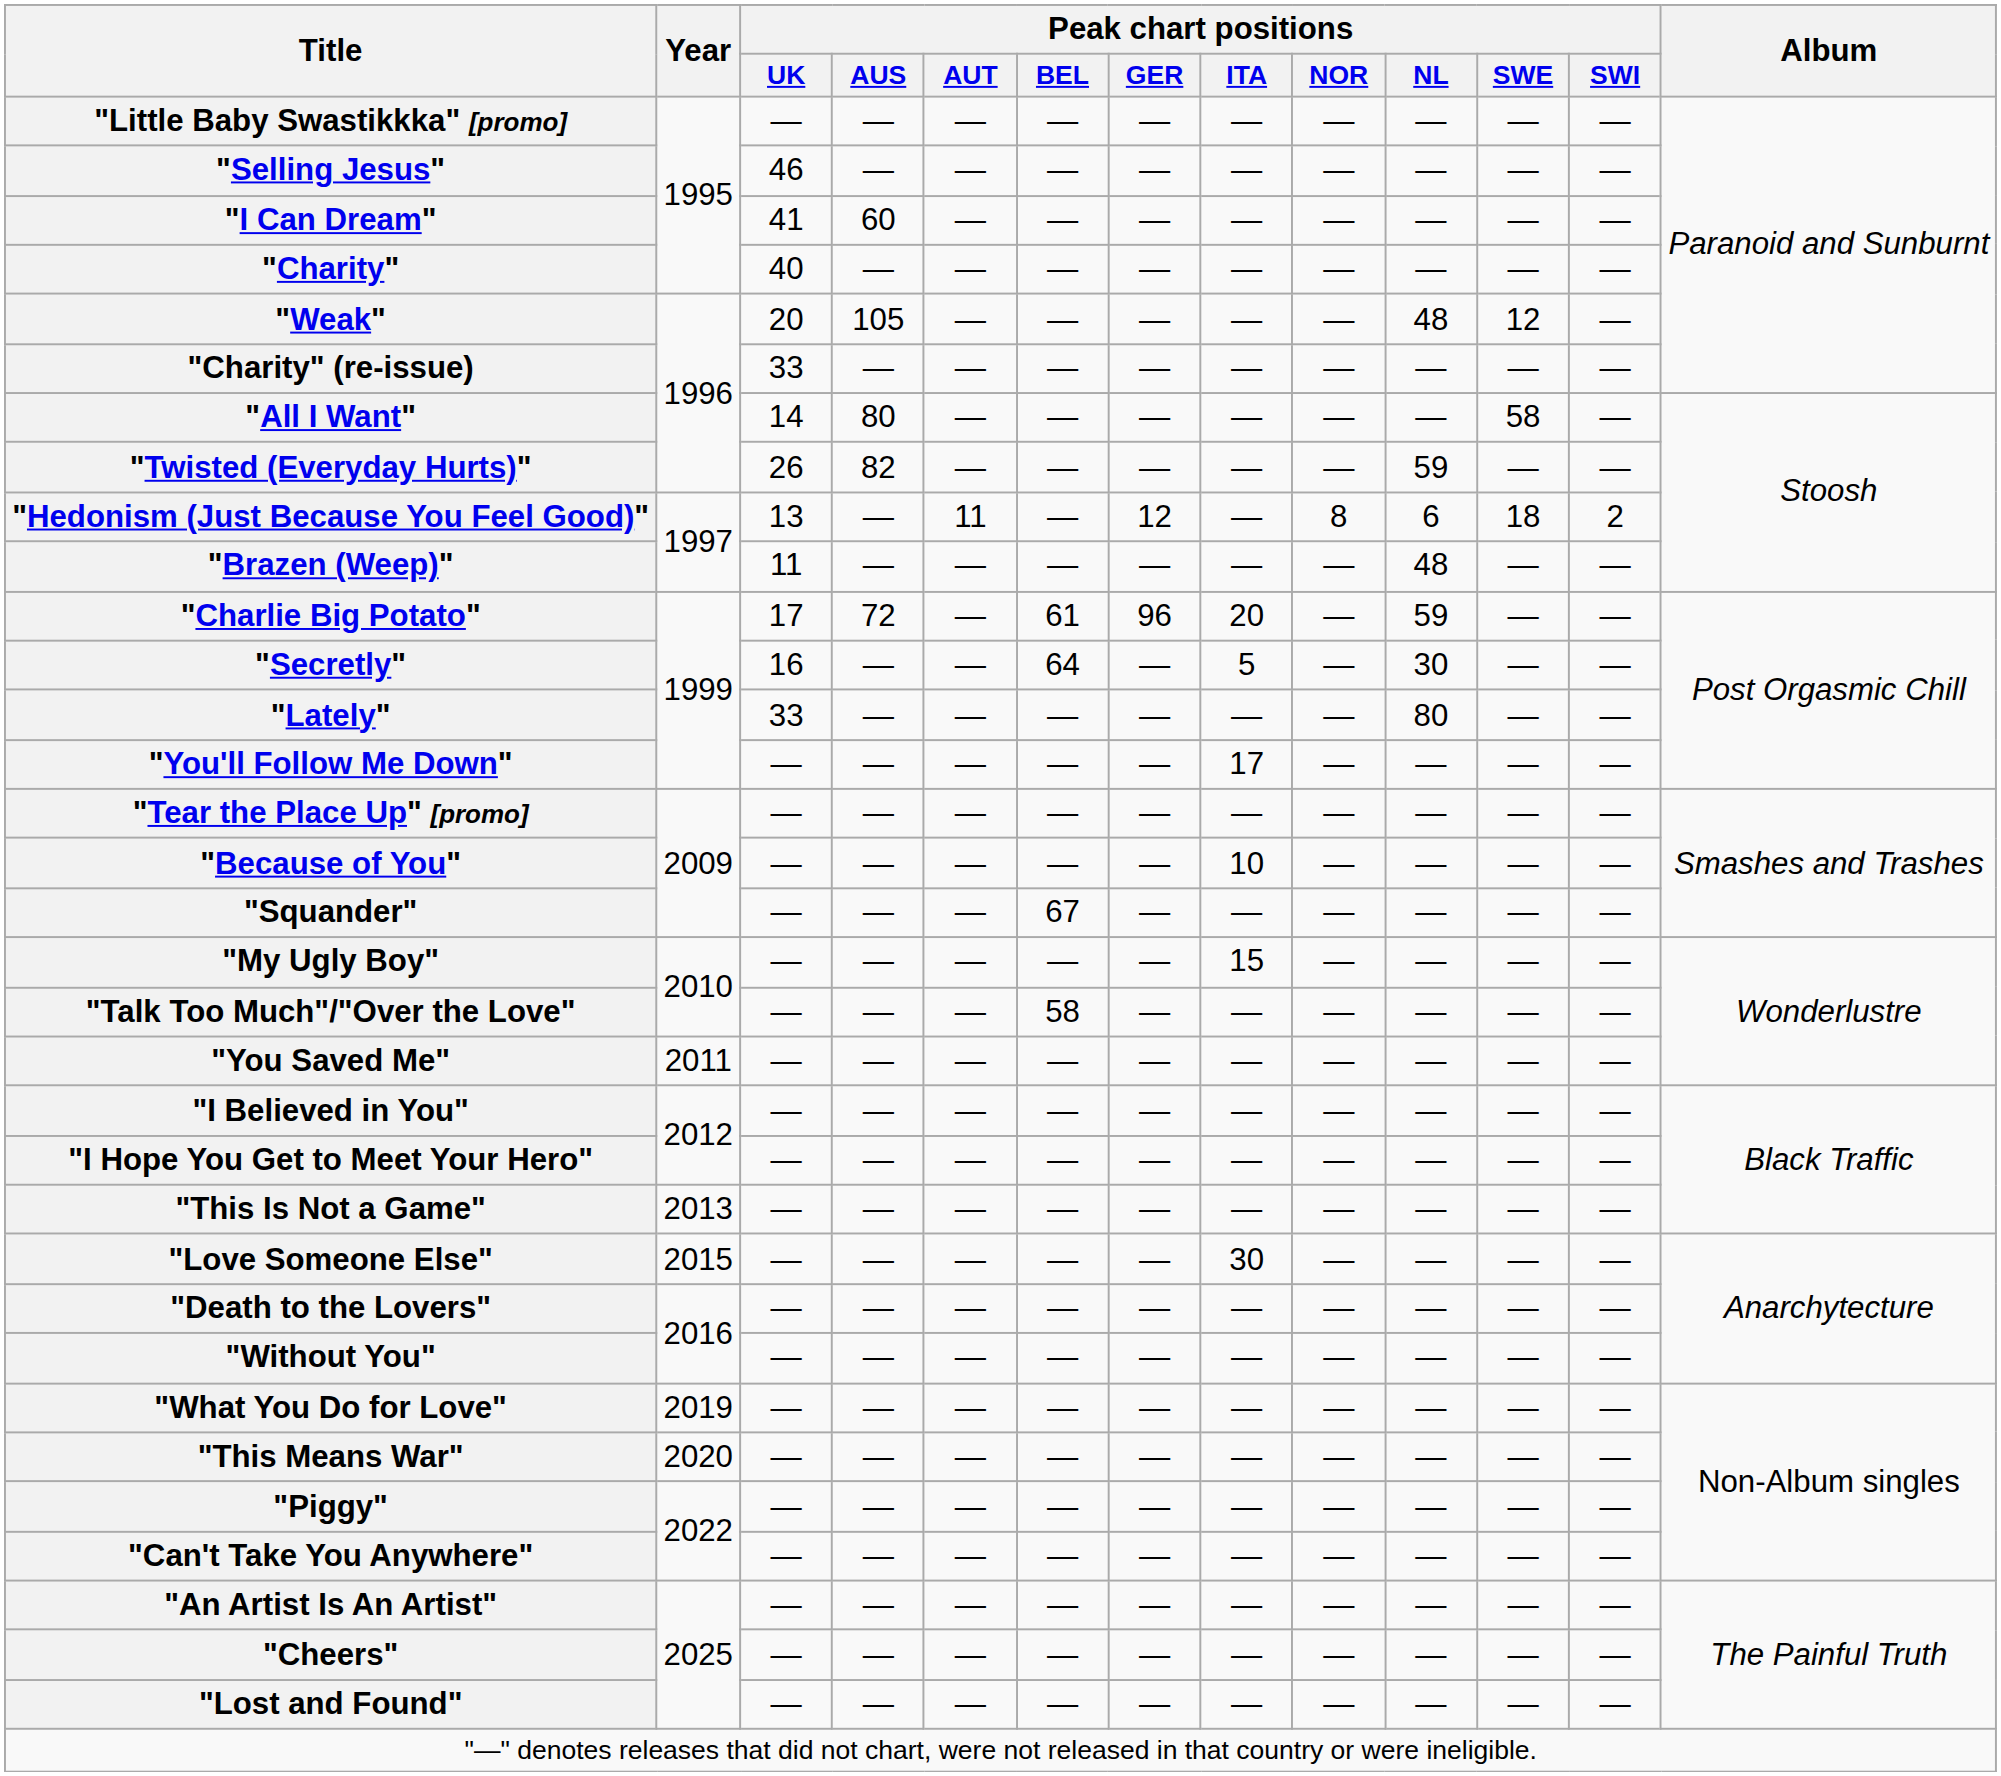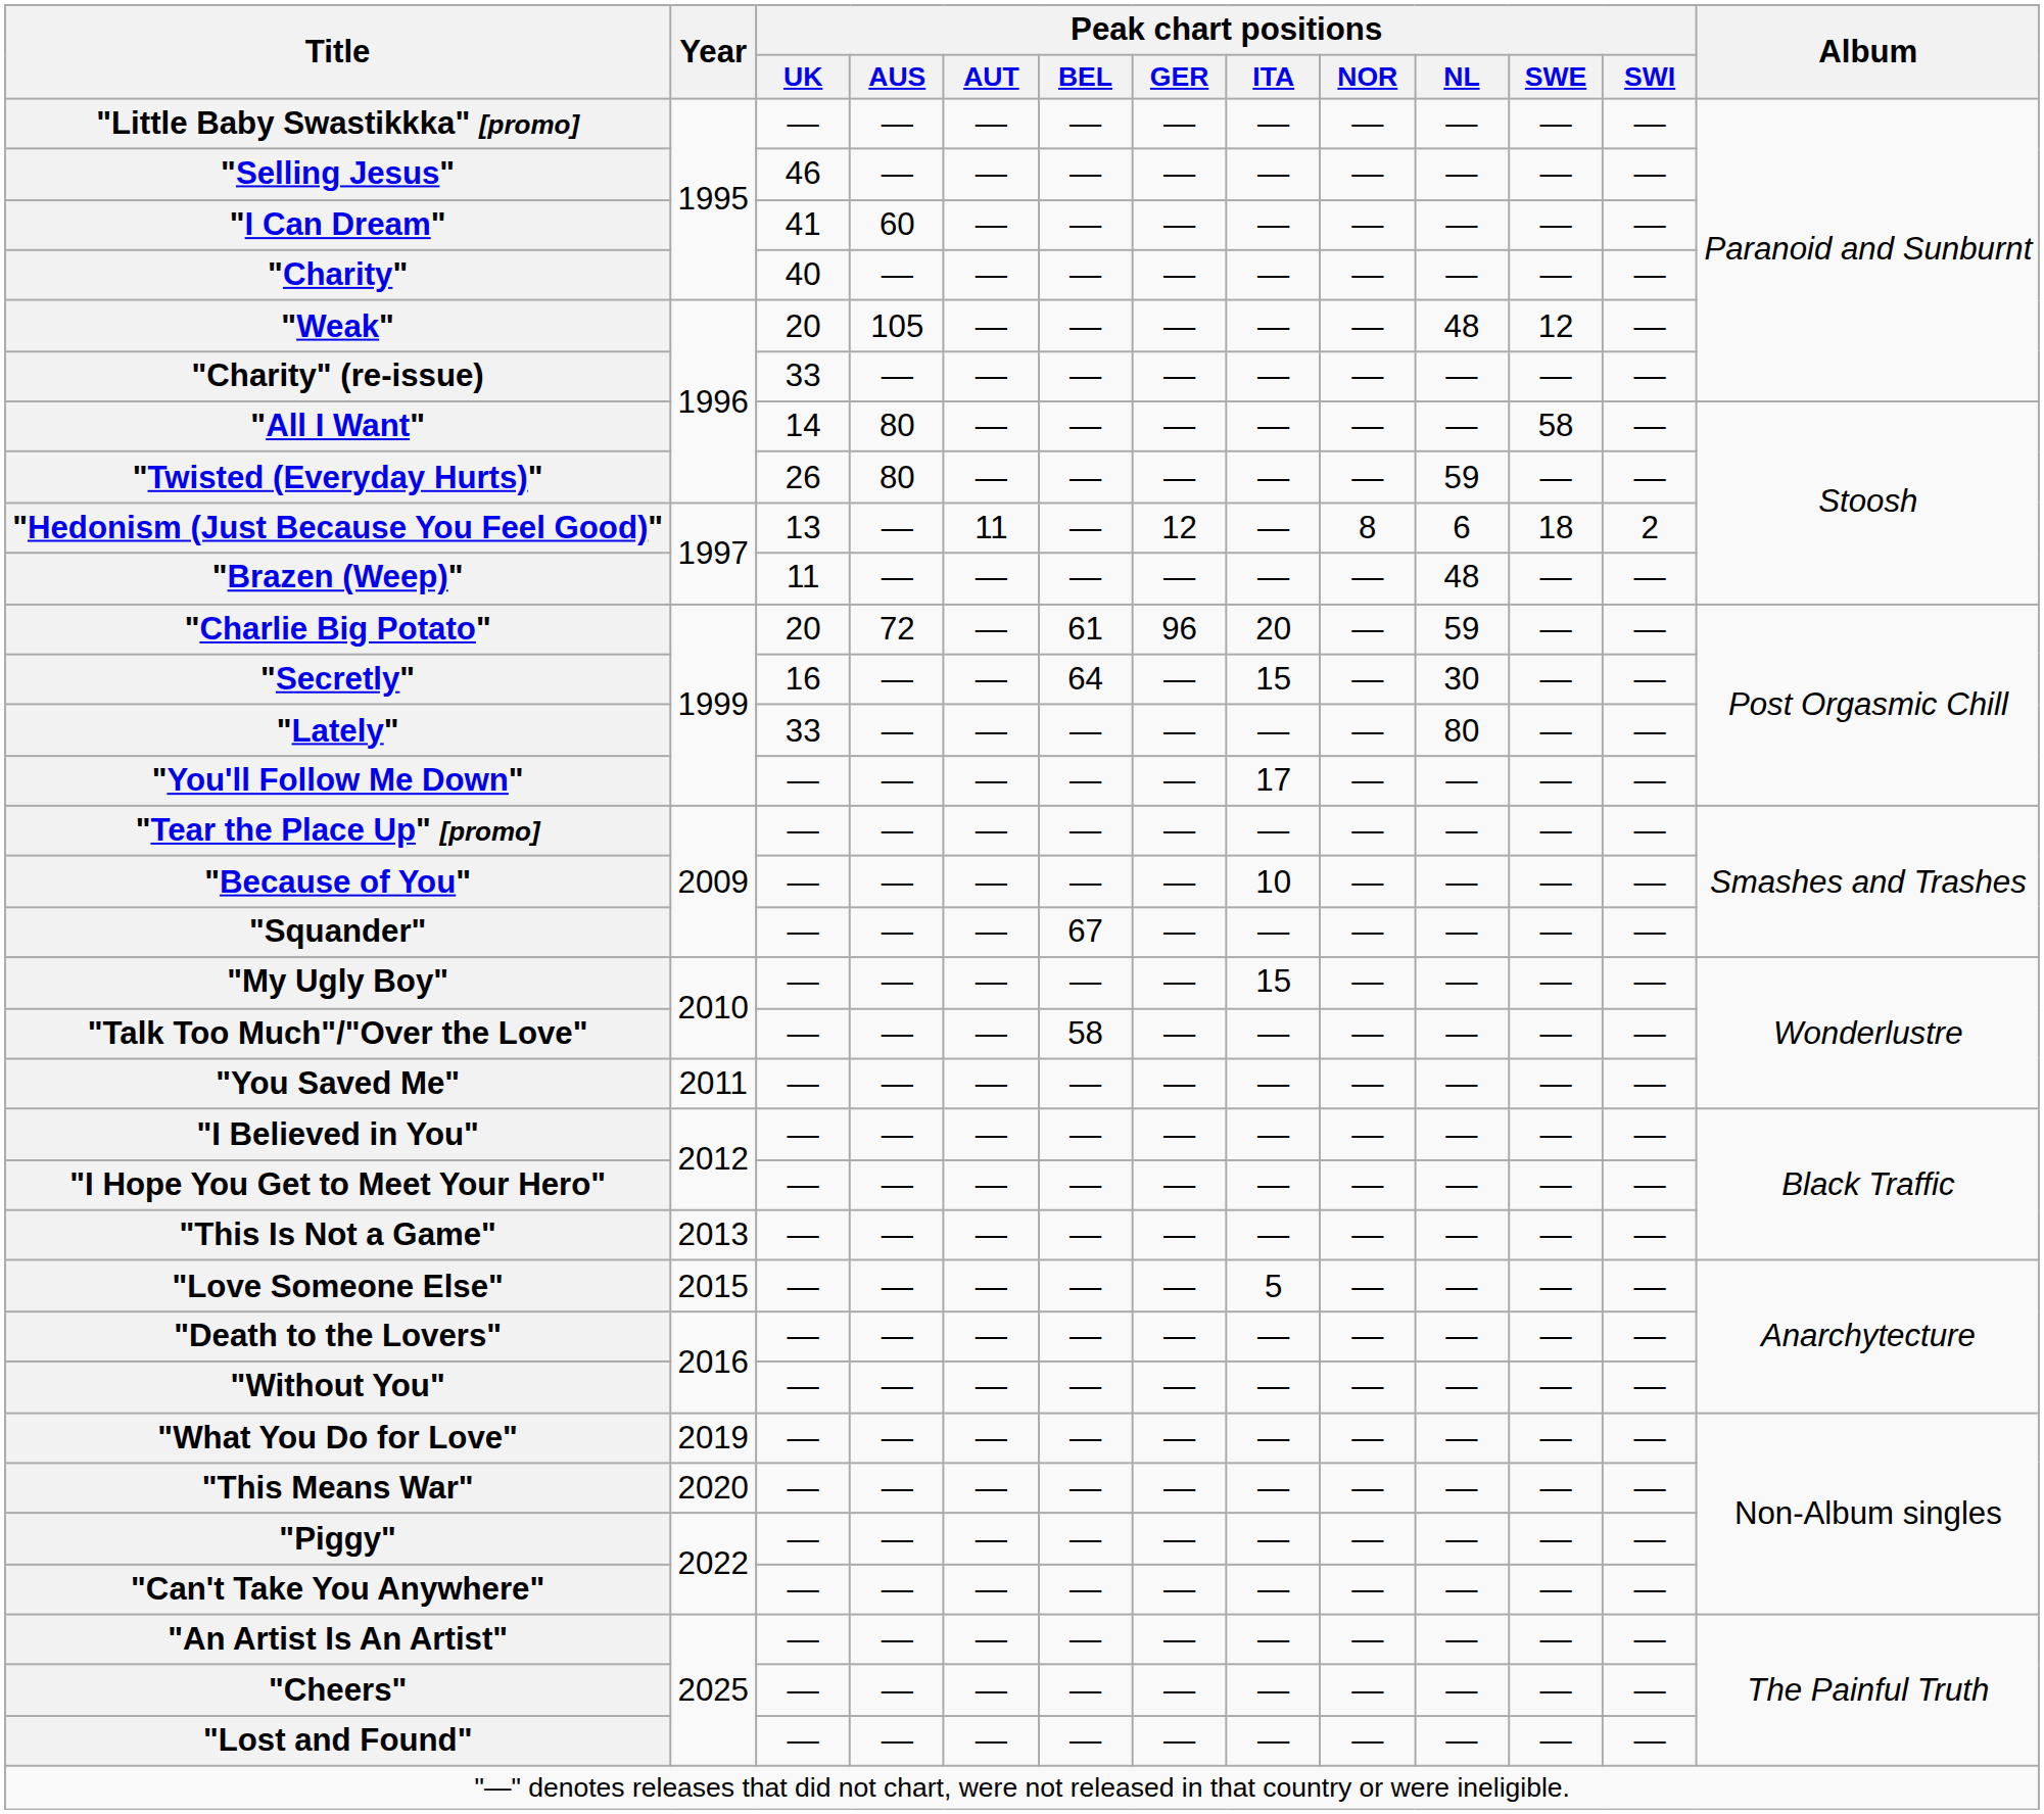 <table class="wikitable plainrowheaders" style="text-align:center;">
 <tr>
 <th rowspan="2">Title</th>
 <th rowspan="2">Year</th>
 <th colspan="10">Peak chart positions</th>
 <th rowspan="2">Album</th>
 </tr>
 <tr>
 <th style="width:3em; font-size:85%"><a href='#'>UK</a><br></th>
 <th style="width:3em; font-size:85%"><a href='#'>AUS</a><br></th>
 <th style="width:3em; font-size:85%"><a href='#'>AUT</a><br></th>
 <th style="width:3em; font-size:85%"><a href='#'>BEL</a><br></th>
 <th style="width:3em; font-size:85%"><a href='#'>GER</a><br></th>
 <th style="width:3em; font-size:85%"><a href='#'>ITA</a><br></th>
 <th style="width:3em; font-size:85%"><a href='#'>NOR</a><br></th>
 <th style="width:3em; font-size:85%"><a href='#'>NL</a><br></th>
 <th style="width:3em; font-size:85%"><a href='#'>SWE</a><br></th>
 <th style="width:3em; font-size:85%"><a href='#'>SWI</a><br></th>
 </tr>
 <tr>
 <th scope="row">"Little Baby Swastikkka" <small><em>[promo]</em></small> </th>
 <td rowspan="4">1995</td>
 <td>—</td>
 <td>—</td>
 <td>—</td>
 <td>—</td>
 <td>—</td>
 <td>—</td>
 <td>—</td>
 <td>—</td>
 <td>—</td>
 <td>—</td>
 <td rowspan="6"><em>Paranoid and Sunburnt</em></td>
 </tr>
 <tr>
 <th scope="row">"<a href='#'>Selling Jesus</a>"</th>
 <td>46</td>
 <td>—</td>
 <td>—</td>
 <td>—</td>
 <td>—</td>
 <td>—</td>
 <td>—</td>
 <td>—</td>
 <td>—</td>
 <td>—</td>
 </tr>
 <tr>
 <th scope="row">"<a href='#'>I Can Dream</a>"</th>
 <td>41</td>
 <td>60</td>
 <td>—</td>
 <td>—</td>
 <td>—</td>
 <td>—</td>
 <td>—</td>
 <td>—</td>
 <td>—</td>
 <td>—</td>
 </tr>
 <tr>
 <th scope="row">"<a href='#'>Charity</a>"</th>
 <td>40</td>
 <td>—</td>
 <td>—</td>
 <td>—</td>
 <td>—</td>
 <td>—</td>
 <td>—</td>
 <td>—</td>
 <td>—</td>
 <td>—</td>
 </tr>
 <tr>
 <th scope="row">"<a href='#'>Weak</a>"</th>
 <td rowspan="4">1996</td>
 <td>20</td>
 <td>105</td>
 <td>—</td>
 <td>—</td>
 <td>—</td>
 <td>—</td>
 <td>—</td>
 <td>48</td>
 <td>12</td>
 <td>—</td>
 </tr>
 <tr>
 <th scope="row">"Charity" (re-issue)</th>
 <td>33</td>
 <td>—</td>
 <td>—</td>
 <td>—</td>
 <td>—</td>
 <td>—</td>
 <td>—</td>
 <td>—</td>
 <td>—</td>
 <td>—</td>
 </tr>
 <tr>
 <th scope="row">"<a href='#'>All I Want</a>"</th>
 <td>14</td>
 <td>80</td>
 <td>—</td>
 <td>—</td>
 <td>—</td>
 <td>—</td>
 <td>—</td>
 <td>—</td>
 <td>58</td>
 <td>—</td>
 <td rowspan="4"><em>Stoosh</em></td>
 </tr>
 <tr>
 <th scope="row">"<a href='#'>Twisted (Everyday Hurts)</a>"</th>
 <td>26</td>
-<td>82</td>
+<td>80</td>
 <td>—</td>
 <td>—</td>
 <td>—</td>
 <td>—</td>
 <td>—</td>
 <td>59</td>
 <td>—</td>
 <td>—</td>
 </tr>
 <tr>
 <th scope="row">"<a href='#'>Hedonism (Just Because You Feel Good)</a>"</th>
 <td rowspan="2">1997</td>
 <td>13</td>
 <td>—</td>
 <td>11</td>
 <td>—</td>
 <td>12</td>
 <td>—</td>
 <td>8</td>
 <td>6</td>
 <td>18</td>
 <td>2</td>
 </tr>
 <tr>
 <th scope="row">"<a href='#'>Brazen (Weep)</a>"</th>
 <td>11</td>
 <td>—</td>
 <td>—</td>
 <td>—</td>
 <td>—</td>
 <td>—</td>
 <td>—</td>
 <td>48</td>
 <td>—</td>
 <td>—</td>
 </tr>
 <tr>
 <th scope="row">"<a href='#'>Charlie Big Potato</a>"</th>
 <td rowspan="4">1999</td>
-<td>17</td>
+<td>20</td>
 <td>72</td>
 <td>—</td>
 <td>61</td>
 <td>96</td>
 <td>20</td>
 <td>—</td>
 <td>59</td>
 <td>—</td>
 <td>—</td>
 <td rowspan="4"><em>Post Orgasmic Chill</em></td>
 </tr>
 <tr>
 <th scope="row">"<a href='#'>Secretly</a>"</th>
 <td>16</td>
 <td>—</td>
 <td>—</td>
 <td>64</td>
 <td>—</td>
-<td>5</td>
+<td>15</td>
 <td>—</td>
 <td>30</td>
 <td>—</td>
 <td>—</td>
 </tr>
 <tr>
 <th scope="row">"<a href='#'>Lately</a>"</th>
 <td>33</td>
 <td>—</td>
 <td>—</td>
 <td>—</td>
 <td>—</td>
 <td>—</td>
 <td>—</td>
 <td>80</td>
 <td>—</td>
 <td>—</td>
 </tr>
 <tr>
 <th scope="row">"<a href='#'>You'll Follow Me Down</a>"</th>
 <td>—</td>
 <td>—</td>
 <td>—</td>
 <td>—</td>
 <td>—</td>
 <td>17</td>
 <td>—</td>
 <td>—</td>
 <td>—</td>
 <td>—</td>
 </tr>
 <tr>
 <th scope="row">"<a href='#'>Tear the Place Up</a>" <small><em>[promo]</em></small></th>
 <td rowspan="3">2009</td>
 <td>—</td>
 <td>—</td>
 <td>—</td>
 <td>—</td>
 <td>—</td>
 <td>—</td>
 <td>—</td>
 <td>—</td>
 <td>—</td>
 <td>—</td>
 <td rowspan="3"><em>Smashes and Trashes</em></td>
 </tr>
 <tr>
 <th scope="row">"<a href='#'>Because of You</a>"</th>
 <td>—</td>
 <td>—</td>
 <td>—</td>
 <td>—</td>
 <td>—</td>
 <td>10</td>
 <td>—</td>
 <td>—</td>
 <td>—</td>
 <td>—</td>
 </tr>
 <tr>
 <th scope="row">"Squander"</th>
 <td>—</td>
 <td>—</td>
 <td>—</td>
 <td>67</td>
 <td>—</td>
 <td>—</td>
 <td>—</td>
 <td>—</td>
 <td>—</td>
 <td>—</td>
 </tr>
 <tr>
 <th scope="row">"My Ugly Boy"</th>
 <td rowspan="2">2010</td>
 <td>—</td>
 <td>—</td>
 <td>—</td>
 <td>—</td>
 <td>—</td>
 <td>15</td>
 <td>—</td>
 <td>—</td>
 <td>—</td>
 <td>—</td>
 <td rowspan="3"><em>Wonderlustre</em></td>
 </tr>
 <tr>
 <th scope="row">"Talk Too Much"/"Over the Love"</th>
 <td>—</td>
 <td>—</td>
 <td>—</td>
 <td>58</td>
 <td>—</td>
 <td>—</td>
 <td>—</td>
 <td>—</td>
 <td>—</td>
 <td>—</td>
 </tr>
 <tr>
 <th scope="row">"You Saved Me"</th>
 <td>2011</td>
 <td>—</td>
 <td>—</td>
 <td>—</td>
 <td>—</td>
 <td>—</td>
 <td>—</td>
 <td>—</td>
 <td>—</td>
 <td>—</td>
 <td>—</td>
 </tr>
 <tr>
 <th scope="row">"I Believed in You"</th>
 <td rowspan="2">2012</td>
 <td>—</td>
 <td>—</td>
 <td>—</td>
 <td>—</td>
 <td>—</td>
 <td>—</td>
 <td>—</td>
 <td>—</td>
 <td>—</td>
 <td>—</td>
 <td rowspan="3" align="center"><em>Black Traffic</em></td>
 </tr>
 <tr>
 <th scope="row">"I Hope You Get to Meet Your Hero"</th>
 <td>—</td>
 <td>—</td>
 <td>—</td>
 <td>—</td>
 <td>—</td>
 <td>—</td>
 <td>—</td>
 <td>—</td>
 <td>—</td>
 <td>—</td>
 </tr>
 <tr>
 <th scope="row">"This Is Not a Game"</th>
 <td>2013</td>
 <td>—</td>
 <td>—</td>
 <td>—</td>
 <td>—</td>
 <td>—</td>
 <td>—</td>
 <td>—</td>
 <td>—</td>
 <td>—</td>
 <td>—</td>
 </tr>
 <tr>
 <th scope="row">"Love Someone Else"</th>
 <td>2015</td>
 <td>—</td>
 <td>—</td>
 <td>—</td>
 <td>—</td>
 <td>—</td>
-<td>30</td>
+<td>5</td>
 <td>—</td>
 <td>—</td>
 <td>—</td>
 <td>—</td>
 <td rowspan="3"><em>Anarchytecture</em></td>
 </tr>
 <tr>
 <th scope="row">"Death to the Lovers"</th>
 <td rowspan="2">2016</td>
 <td>—</td>
 <td>—</td>
 <td>—</td>
 <td>—</td>
 <td>—</td>
 <td>—</td>
 <td>—</td>
 <td>—</td>
 <td>—</td>
 <td>—</td>
 </tr>
 <tr>
 <th scope="row">"Without You"</th>
 <td>—</td>
 <td>—</td>
 <td>—</td>
 <td>—</td>
 <td>—</td>
 <td>—</td>
 <td>—</td>
 <td>—</td>
 <td>—</td>
 <td>—</td>
 </tr>
 <tr>
 <th scope="row">"What You Do for Love"</th>
 <td>2019</td>
 <td>—</td>
 <td>—</td>
 <td>—</td>
 <td>—</td>
 <td>—</td>
 <td>—</td>
 <td>—</td>
 <td>—</td>
 <td>—</td>
 <td>—</td>
 <td rowspan="4">Non-Album singles</td>
 </tr>
 <tr>
 <th scope="row">"This Means War"</th>
 <td>2020</td>
 <td>—</td>
 <td>—</td>
 <td>—</td>
 <td>—</td>
 <td>—</td>
 <td>—</td>
 <td>—</td>
 <td>—</td>
 <td>—</td>
 <td>—</td>
 </tr>
 <tr>
 <th scope="row">"Piggy"</th>
 <td rowspan="2">2022</td>
 <td>—</td>
 <td>—</td>
 <td>—</td>
 <td>—</td>
 <td>—</td>
 <td>—</td>
 <td>—</td>
 <td>—</td>
 <td>—</td>
 <td>—</td>
 </tr>
 <tr>
 <th scope="row">"Can't Take You Anywhere"</th>
 <td>—</td>
 <td>—</td>
 <td>—</td>
 <td>—</td>
 <td>—</td>
 <td>—</td>
 <td>—</td>
 <td>—</td>
 <td>—</td>
 <td>—</td>
 </tr>
 <tr>
 <th scope="row">"An Artist Is An Artist"</th>
 <td rowspan="3">2025</td>
 <td>—</td>
 <td>—</td>
 <td>—</td>
 <td>—</td>
 <td>—</td>
 <td>—</td>
 <td>—</td>
 <td>—</td>
 <td>—</td>
 <td>—</td>
 <td rowspan="3"><em>The Painful Truth</em></td>
 </tr>
 <tr>
 <th scope="row">"Cheers"</th>
 <td>—</td>
 <td>—</td>
 <td>—</td>
 <td>—</td>
 <td>—</td>
 <td>—</td>
 <td>—</td>
 <td>—</td>
 <td>—</td>
 <td>—</td>
 </tr>
 <tr>
 <th scope="row">"Lost and Found"</th>
 <td>—</td>
 <td>—</td>
 <td>—</td>
 <td>—</td>
 <td>—</td>
 <td>—</td>
 <td>—</td>
 <td>—</td>
 <td>—</td>
 <td>—</td>
 </tr>
 <tr>
 <td colspan="13" style="font-size: 85%">"—" denotes releases that did not chart, were not released in that country or were ineligible.</td>
 </tr>
 </table>
